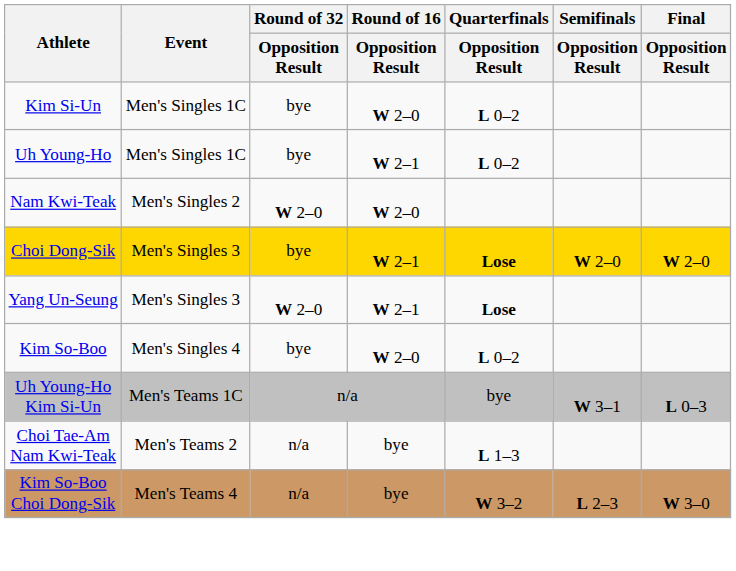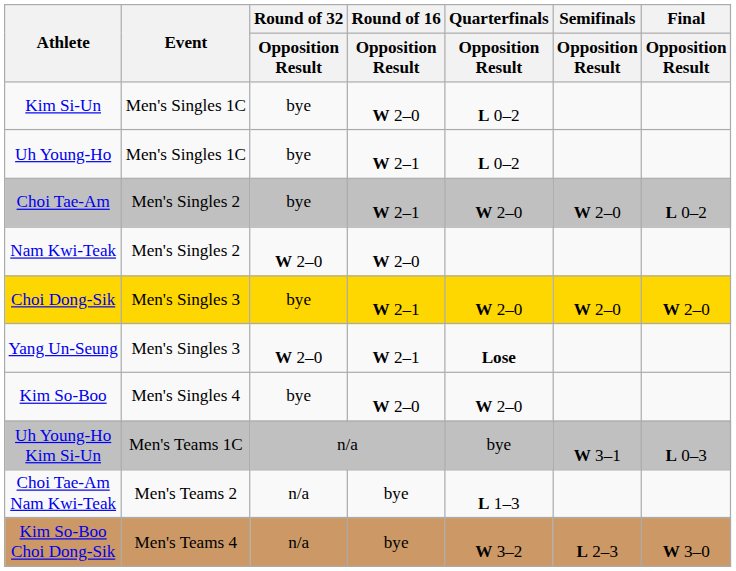 <table class="wikitable" style="font-size:90%; text-align:center;">
 <tr>
 <th rowspan="2">Athlete</th>
 <th rowspan="2">Event</th>
 <th>Round of 32</th>
 <th>Round of 16</th>
 <th>Quarterfinals</th>
 <th>Semifinals</th>
 <th>Final</th>
 </tr>
 <tr>
 <th>Opposition<br>Result</th>
 <th>Opposition<br>Result</th>
 <th>Opposition<br>Result</th>
 <th>Opposition<br>Result</th>
 <th>Opposition<br>Result</th>
 </tr>
 <tr>
 <td><a href='#'>Kim Si-Un</a></td>
 <td>Men's Singles 1C</td>
 <td>bye</td>
 <td> <br> <strong>W</strong> 2–0</td>
 <td> <br> <strong>L</strong> 0–2</td>
 <td></td>
 <td></td>
 </tr>
 <tr>
 <td><a href='#'>Uh Young-Ho</a></td>
 <td>Men's Singles 1C</td>
 <td>bye</td>
 <td> <br> <strong>W</strong> 2–1</td>
 <td> <br> <strong>L</strong> 0–2</td>
 <td></td>
 <td></td>
 </tr>
+<tr bgcolor=silver>
+<td><a href='#'>Choi Tae-Am</a></td>
+<td>Men's Singles 2</td>
+<td>bye</td>
+<td> <br> <strong>W</strong> 2–1</td>
+<td> <br> <strong>W</strong> 2–0</td>
+<td> <br> <strong>W</strong> 2–0</td>
+<td> <br> <strong>L</strong> 0–2</td>
+</tr>
 <tr>
 <td><a href='#'>Nam Kwi-Teak</a></td>
 <td>Men's Singles 2</td>
 <td> <br> <strong>W</strong> 2–0</td>
 <td> <br> <strong>W</strong> 2–0</td>
 <td></td>
 <td></td>
 <td></td>
 </tr>
 <tr bgcolor=gold>
 <td><a href='#'>Choi Dong-Sik</a></td>
 <td>Men's Singles 3</td>
 <td>bye</td>
 <td> <br> <strong>W</strong> 2–1</td>
-<td> <br> <strong>Lose</strong></td>
+<td> <br> <strong>W</strong> 2–0</td>
 <td> <br> <strong>W</strong> 2–0</td>
 <td> <br> <strong>W</strong> 2–0</td>
 </tr>
 <tr>
 <td><a href='#'>Yang Un-Seung</a></td>
 <td>Men's Singles 3</td>
 <td> <br> <strong>W</strong> 2–0</td>
 <td> <br> <strong>W</strong> 2–1</td>
 <td> <br> <strong>Lose</strong></td>
 <td></td>
 <td></td>
 </tr>
 <tr>
 <td><a href='#'>Kim So-Boo</a></td>
 <td>Men's Singles 4</td>
 <td>bye</td>
 <td> <br> <strong>W</strong> 2–0</td>
-<td> <br> <strong>L</strong> 0–2</td>
+<td> <br> <strong>W</strong> 2–0</td>
 <td></td>
 <td></td>
 </tr>
 <tr bgcolor=silver>
 <td><a href='#'>Uh Young-Ho</a><br><a href='#'>Kim Si-Un</a></td>
 <td>Men's Teams 1C</td>
 <td colspan=2>n/a</td>
 <td>bye</td>
 <td> <br> <strong>W</strong> 3–1</td>
 <td> <br> <strong>L</strong> 0–3</td>
 </tr>
 <tr>
 <td><a href='#'>Choi Tae-Am</a><br><a href='#'>Nam Kwi-Teak</a></td>
 <td>Men's Teams 2</td>
 <td>n/a</td>
 <td>bye</td>
 <td> <br> <strong>L</strong> 1–3</td>
 <td></td>
 <td></td>
 </tr>
 <tr bgcolor=cc9966>
 <td><a href='#'>Kim So-Boo</a><br><a href='#'>Choi Dong-Sik</a></td>
 <td>Men's Teams 4</td>
 <td>n/a</td>
 <td>bye</td>
 <td> <br> <strong>W</strong> 3–2</td>
 <td> <br> <strong>L</strong> 2–3</td>
 <td> <br> <strong>W</strong> 3–0</td>
 </tr>
 </table>
